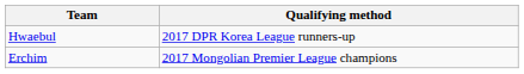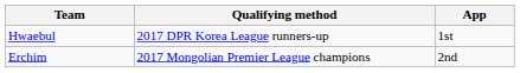 <table class="wikitable" style="table-layout:fixed;width:100%;">
 <tr>
 <th width=25%>Team</th>
 <th width=60%>Qualifying method</th>
+<th width=15%>App </th>
 </tr>
 <tr>
 <td> <a href='#'>Hwaebul</a></td>
 <td><a href='#'>2017 DPR Korea League</a> runners-up </td>
+<td>1st</td>
 </tr>
 <tr>
 <td> <a href='#'>Erchim</a></td>
 <td><a href='#'>2017 Mongolian Premier League</a> champions</td>
+<td>2nd </td>
 </tr>
 </table>
